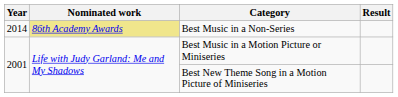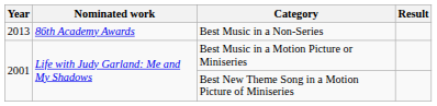 <table class="wikitable">
 <tr>
 <th>Year</th>
 <th>Nominated work</th>
 <th>Category</th>
 <th>Result</th>
 </tr>
 <tr>
-<td>2014</td>
-<td style="background: khaki;"><em><a href='#'>86th Academy Awards</a></em></td>
+<td>2013</td>
+<td><em><a href='#'>86th Academy Awards</a></em></td>
 <td>Best Music in a Non-Series</td>
 <td></td>
 </tr>
 <tr>
 <td rowspan="2">2001</td>
 <td rowspan="2"><em><a href='#'>Life with Judy Garland: Me and My Shadows</a></em></td>
 <td>Best Music in a Motion Picture or Miniseries</td>
 <td></td>
 </tr>
 <tr>
 <td>Best New Theme Song in a Motion Picture of Miniseries</td>
 <td></td>
 </tr>
 </table>
